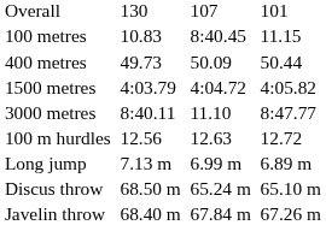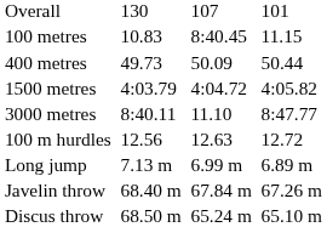 <table>
 <tr>
 <td>Overall</td>
 <td></td>
 <td>130</td>
 <td></td>
 <td>107</td>
 <td></td>
 <td>101</td>
 </tr>
 <tr>
 <td>100 metres</td>
 <td></td>
 <td>10.83</td>
 <td></td>
 <td>8:40.45</td>
 <td></td>
 <td>11.15</td>
 </tr>
 <tr>
 <td>400 metres</td>
 <td></td>
 <td>49.73</td>
 <td></td>
 <td>50.09</td>
 <td></td>
 <td>50.44</td>
 </tr>
 <tr>
 <td>1500 metres</td>
 <td></td>
 <td>4:03.79</td>
 <td></td>
 <td>4:04.72</td>
 <td></td>
 <td>4:05.82</td>
 </tr>
 <tr>
 <td>3000 metres</td>
 <td></td>
 <td>8:40.11</td>
 <td></td>
 <td>11.10</td>
 <td></td>
 <td>8:47.77</td>
 </tr>
 <tr>
 <td>100 m hurdles</td>
 <td></td>
 <td>12.56</td>
 <td></td>
 <td>12.63</td>
 <td></td>
 <td>12.72</td>
 </tr>
 <tr>
 <td>Long jump</td>
 <td></td>
 <td>7.13 m</td>
 <td></td>
 <td>6.99 m</td>
 <td></td>
 <td>6.89 m</td>
 </tr>
 <tr>
+<td>Javelin throw</td>
+<td></td>
+<td>68.40 m</td>
+<td></td>
+<td>67.84 m</td>
+<td></td>
+<td>67.26 m</td>
+</tr>
+<tr>
 <td>Discus throw</td>
 <td></td>
 <td>68.50 m</td>
 <td></td>
 <td>65.24 m</td>
 <td></td>
 <td>65.10 m</td>
 </tr>
-<tr>
-<td>Javelin throw</td>
-<td></td>
-<td>68.40 m</td>
-<td></td>
-<td>67.84 m</td>
-<td></td>
-<td>67.26 m</td>
-</tr>
 </table>
